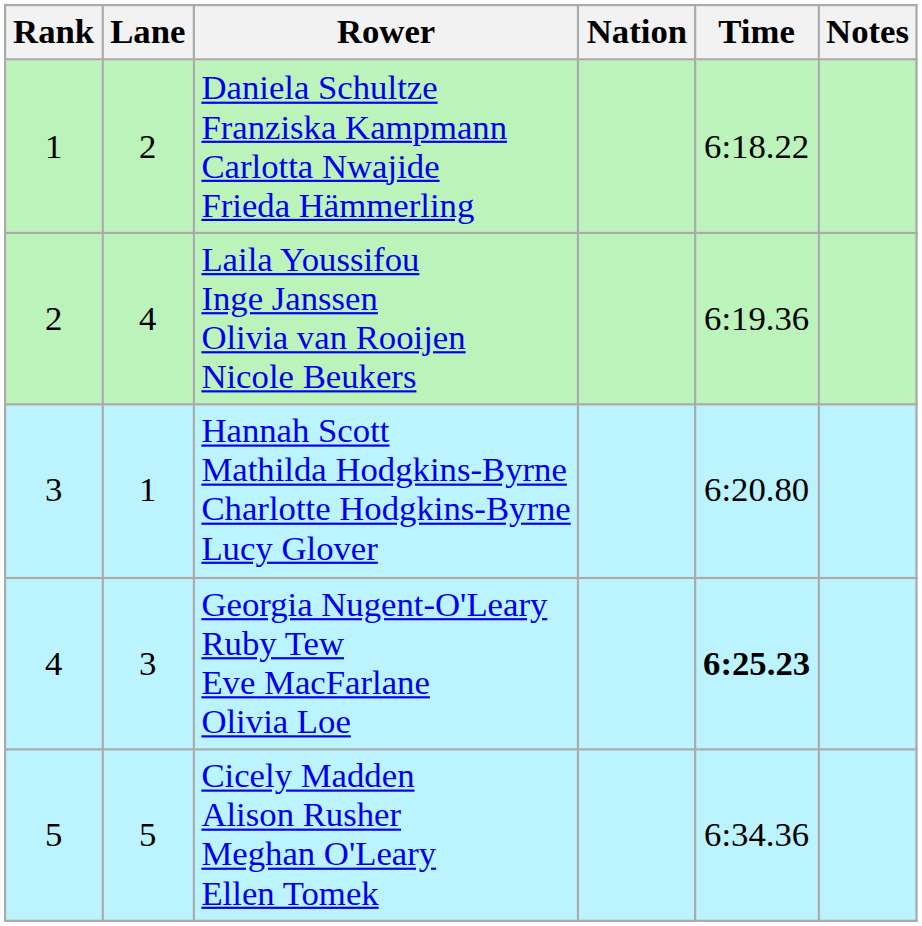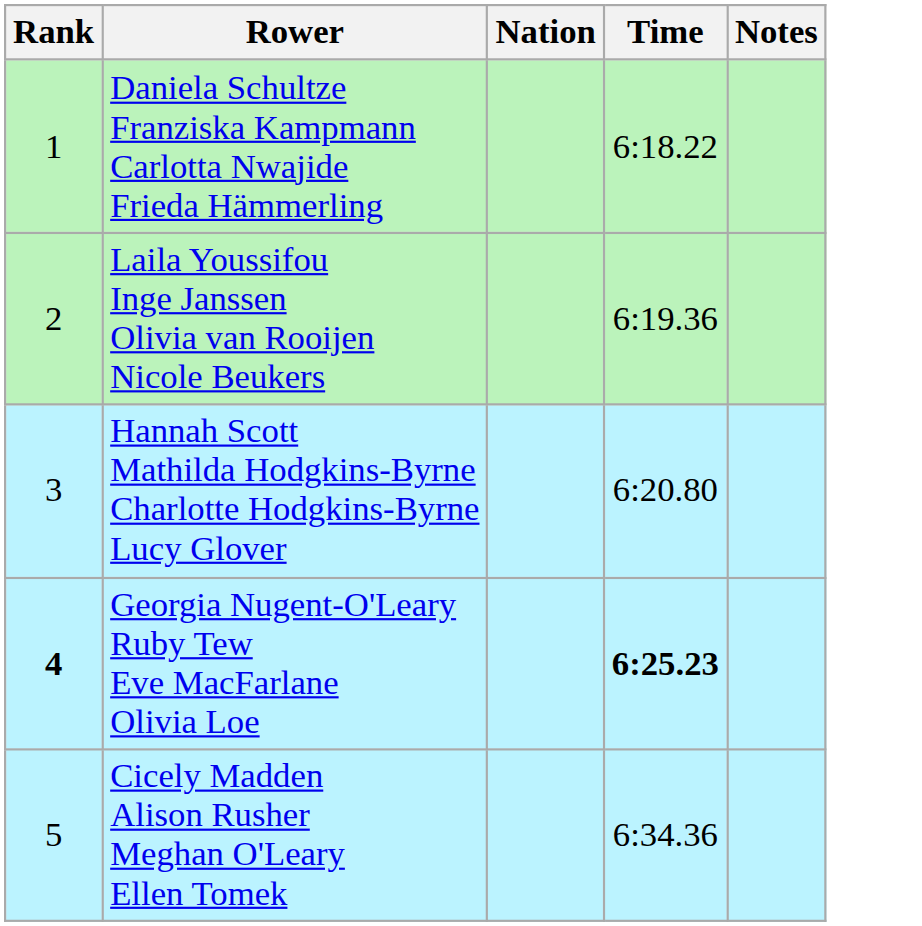 <table class="wikitable sortable" style="text-align:center">
 <tr>
 <th>Rank</th>
-<th>Lane</th>
 <th>Rower</th>
 <th>Nation</th>
 <th>Time</th>
 <th>Notes</th>
 </tr>
 <tr bgcolor=bbf3bb>
 <td>1</td>
-<td>2</td>
 <td align=left><a href='#'>Daniela Schultze</a><br><a href='#'>Franziska Kampmann</a><br><a href='#'>Carlotta Nwajide</a><br><a href='#'>Frieda Hämmerling</a></td>
 <td align=left></td>
 <td>6:18.22</td>
 <td></td>
 </tr>
 <tr bgcolor=bbf3bb>
 <td>2</td>
-<td>4</td>
 <td align=left><a href='#'>Laila Youssifou</a><br><a href='#'>Inge Janssen</a><br><a href='#'>Olivia van Rooijen</a><br><a href='#'>Nicole Beukers</a></td>
 <td align=left></td>
 <td>6:19.36</td>
 <td></td>
 </tr>
 <tr bgcolor=bbf3ff>
 <td>3</td>
-<td>1</td>
 <td align=left><a href='#'>Hannah Scott</a><br><a href='#'>Mathilda Hodgkins-Byrne</a><br><a href='#'>Charlotte Hodgkins-Byrne</a><br><a href='#'>Lucy Glover</a></td>
 <td align=left></td>
 <td>6:20.80</td>
 <td></td>
 </tr>
 <tr bgcolor=bbf3ff>
-<td>4</td>
-<td>3</td>
+<td><strong>4</strong></td>
 <td align=left><a href='#'>Georgia Nugent-O'Leary</a><br><a href='#'>Ruby Tew</a><br><a href='#'>Eve MacFarlane</a><br><a href='#'>Olivia Loe</a></td>
 <td align=left></td>
 <td><strong>6:25.23</strong></td>
 <td></td>
 </tr>
 <tr bgcolor=bbf3ff>
 <td>5</td>
-<td>5</td>
 <td align=left><a href='#'>Cicely Madden</a><br><a href='#'>Alison Rusher</a><br><a href='#'>Meghan O'Leary</a><br><a href='#'>Ellen Tomek</a></td>
 <td align=left></td>
 <td>6:34.36</td>
 <td></td>
 </tr>
 </table>
